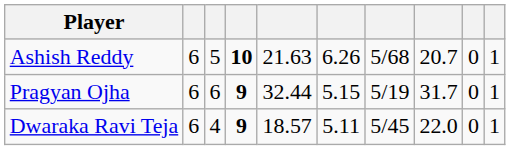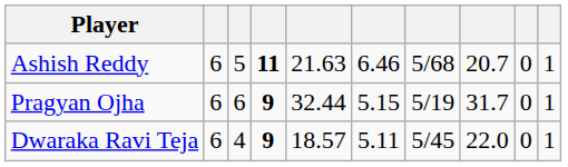 <table class="wikitable sortable" style="text-align: center;">
 <tr>
 <th class="unsortable">Player</th>
 <th></th>
 <th></th>
 <th></th>
 <th></th>
 <th></th>
 <th></th>
 <th></th>
 <th></th>
 <th></th>
 </tr>
 <tr>
 <td style="text-align:left"><a href='#'>Ashish Reddy</a></td>
 <td style="text-align:left">6</td>
 <td>5</td>
-<td><strong>10</strong></td>
+<td><strong>11</strong></td>
 <td>21.63</td>
-<td>6.26</td>
+<td>6.46</td>
 <td>5/68</td>
 <td>20.7</td>
 <td>0</td>
 <td>1</td>
 </tr>
 <tr>
 <td style="text-align:left"><a href='#'>Pragyan Ojha</a></td>
 <td style="text-align:left">6</td>
 <td>6</td>
 <td><strong>9</strong></td>
 <td>32.44</td>
 <td>5.15</td>
 <td>5/19</td>
 <td>31.7</td>
 <td>0</td>
 <td>1</td>
 </tr>
 <tr>
 <td style="text-align:left"><a href='#'>Dwaraka Ravi Teja</a></td>
 <td style="text-align:left">6</td>
 <td>4</td>
 <td><strong>9</strong></td>
 <td>18.57</td>
 <td>5.11</td>
 <td>5/45</td>
 <td>22.0</td>
 <td>0</td>
 <td>1</td>
 </tr>
 </table>
